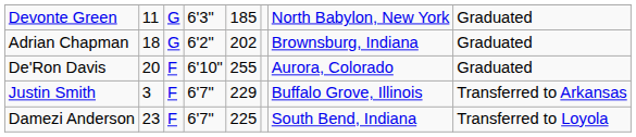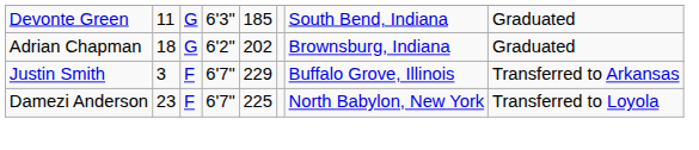 <table class="wikitable sortable" border="1">
 <tr align=center>
 </tr>
 <tr>
 <td sortname><a href='#'>Devonte Green</a></td>
 <td>11</td>
 <td><a href='#'>G</a></td>
 <td>6'3"</td>
 <td>185</td>
 <td></td>
-<td><a href='#'>North Babylon, New York</a></td>
+<td><a href='#'>South Bend, Indiana</a></td>
 <td>Graduated</td>
 </tr>
 <tr>
 <td sortname>Adrian Chapman</td>
 <td>18</td>
 <td><a href='#'>G</a></td>
 <td>6'2"</td>
 <td>202</td>
 <td></td>
 <td><a href='#'>Brownsburg, Indiana</a></td>
-<td>Graduated</td>
-</tr>
-<tr>
-<td sortname>De'Ron Davis</td>
-<td>20</td>
-<td><a href='#'>F</a></td>
-<td>6'10"</td>
-<td>255</td>
-<td></td>
-<td><a href='#'>Aurora, Colorado</a></td>
 <td>Graduated</td>
 </tr>
 <tr>
 <td sortname><a href='#'>Justin Smith</a></td>
 <td>3</td>
 <td><a href='#'>F</a></td>
 <td>6'7"</td>
 <td>229</td>
 <td></td>
 <td><a href='#'>Buffalo Grove, Illinois</a></td>
 <td>Transferred to <a href='#'>Arkansas</a></td>
 </tr>
 <tr>
 <td sortname>Damezi Anderson</td>
 <td>23</td>
 <td><a href='#'>F</a></td>
 <td>6'7"</td>
 <td>225</td>
 <td></td>
-<td><a href='#'>South Bend, Indiana</a></td>
+<td><a href='#'>North Babylon, New York</a></td>
 <td>Transferred to <a href='#'>Loyola</a></td>
 </tr>
 </table>
